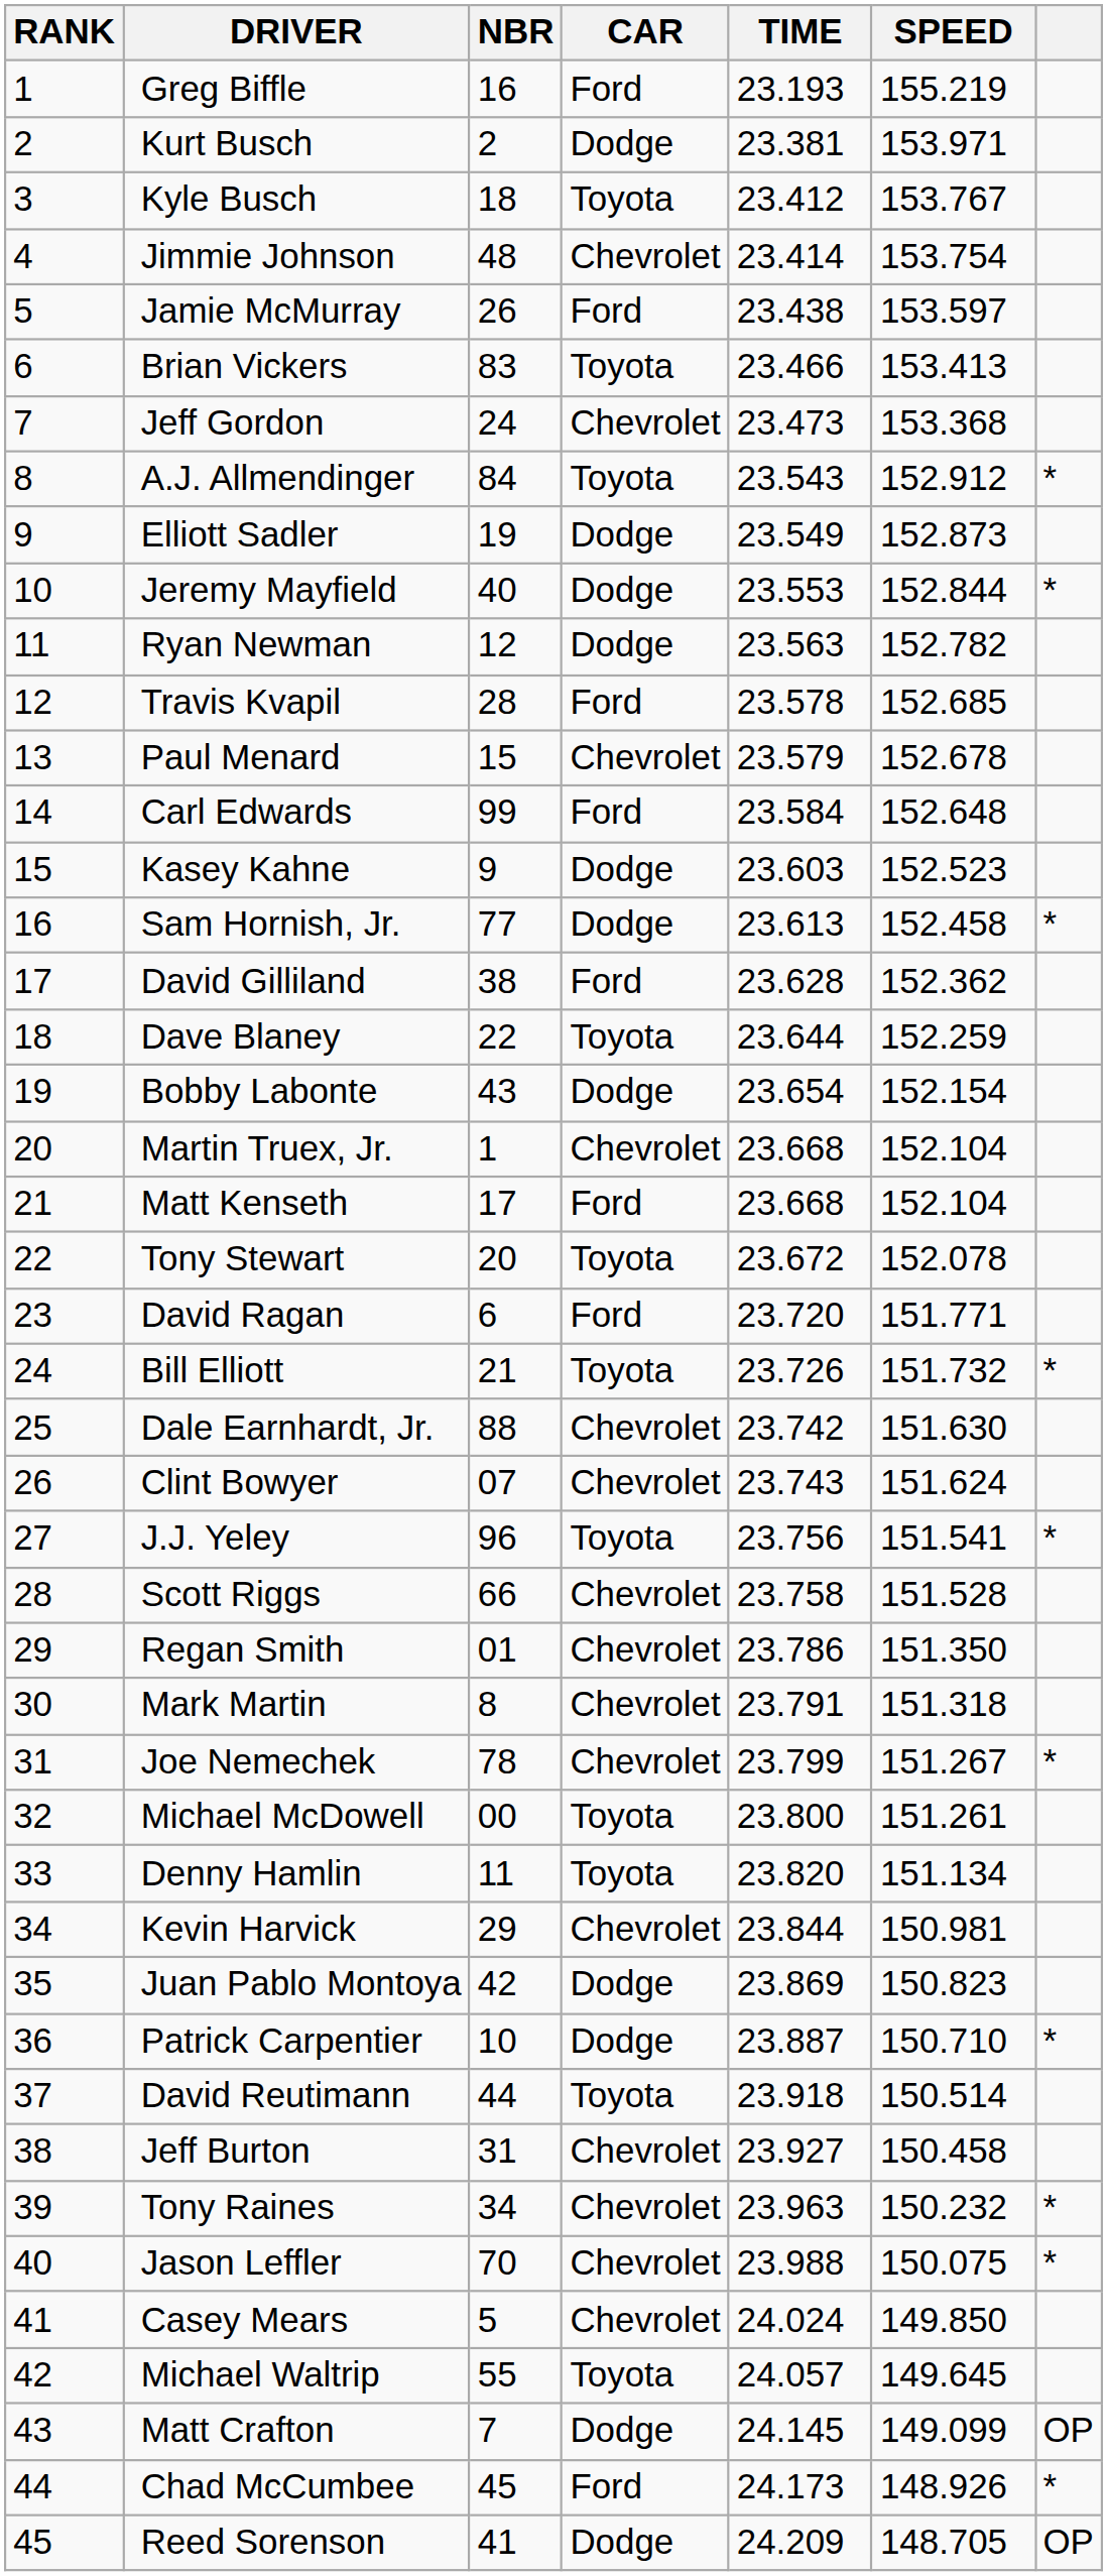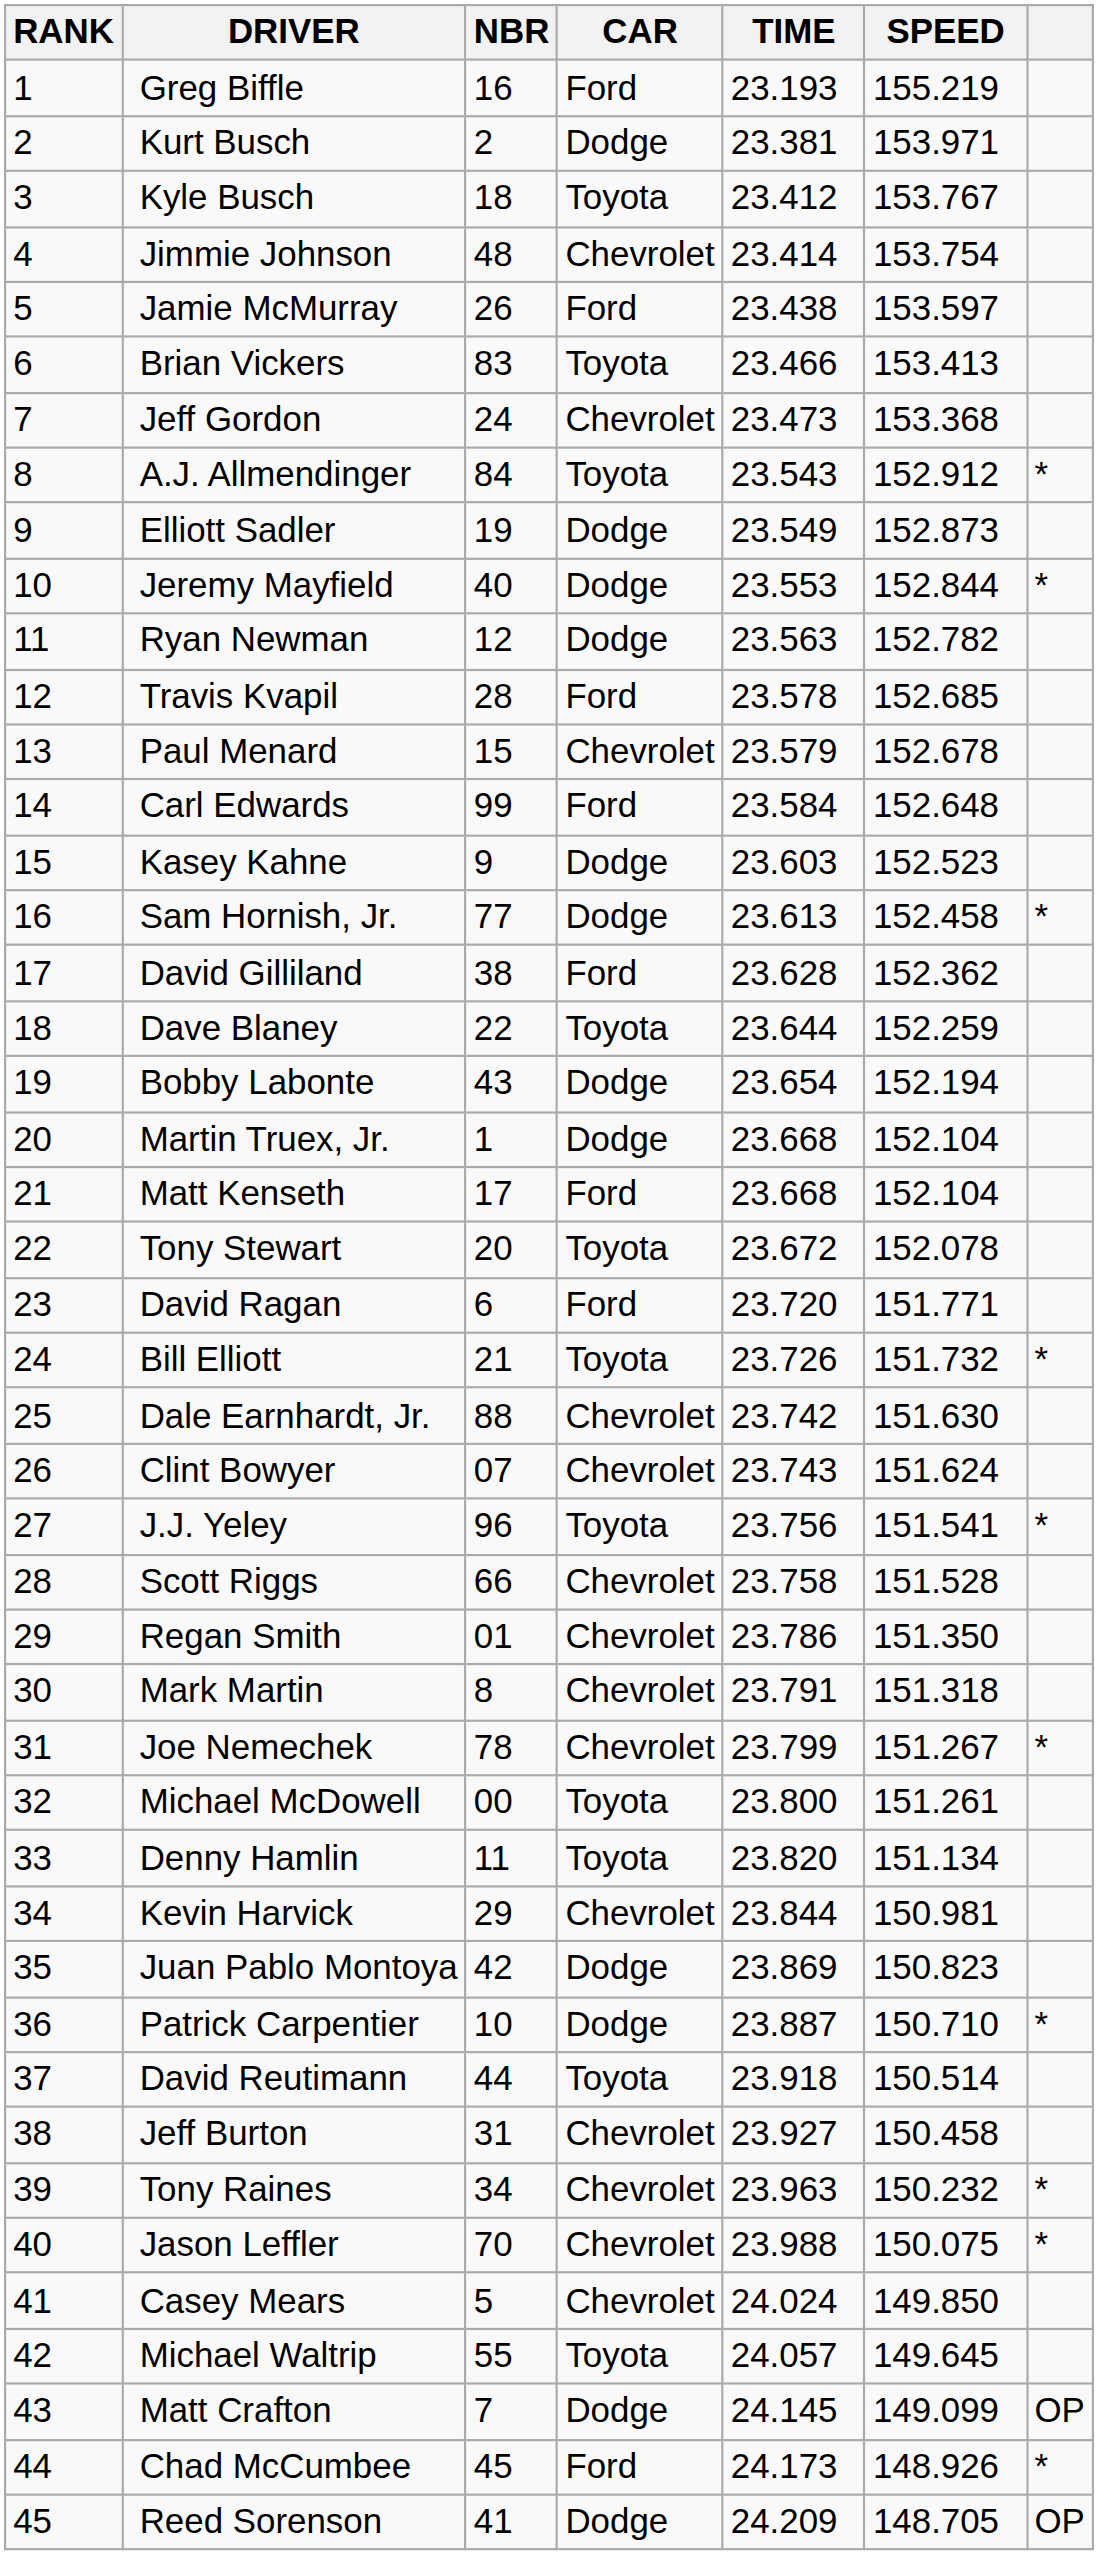 <table class="wikitable">
 <tr>
 <th>RANK</th>
 <th>DRIVER</th>
 <th>NBR</th>
 <th>CAR</th>
 <th>TIME</th>
 <th>SPEED</th>
 <th></th>
 </tr>
 <tr>
 <td>1</td>
 <td> Greg Biffle</td>
 <td>16</td>
 <td>Ford</td>
 <td>23.193  </td>
 <td>155.219  </td>
 <td></td>
 </tr>
 <tr>
 <td>2</td>
 <td> Kurt Busch</td>
 <td>2</td>
 <td>Dodge</td>
 <td>23.381  </td>
 <td>153.971  </td>
 <td></td>
 </tr>
 <tr>
 <td>3</td>
 <td> Kyle Busch</td>
 <td>18</td>
 <td>Toyota</td>
 <td>23.412  </td>
 <td>153.767  </td>
 <td></td>
 </tr>
 <tr>
 <td>4</td>
 <td> Jimmie Johnson</td>
 <td>48</td>
 <td>Chevrolet</td>
 <td>23.414  </td>
 <td>153.754  </td>
 <td></td>
 </tr>
 <tr>
 <td>5</td>
 <td> Jamie McMurray</td>
 <td>26</td>
 <td>Ford</td>
 <td>23.438  </td>
 <td>153.597  </td>
 <td></td>
 </tr>
 <tr>
 <td>6</td>
 <td> Brian Vickers</td>
 <td>83</td>
 <td>Toyota</td>
 <td>23.466  </td>
 <td>153.413  </td>
 <td></td>
 </tr>
 <tr>
 <td>7</td>
 <td> Jeff Gordon</td>
 <td>24</td>
 <td>Chevrolet</td>
 <td>23.473  </td>
 <td>153.368  </td>
 <td></td>
 </tr>
 <tr>
 <td>8</td>
 <td> A.J. Allmendinger</td>
 <td>84</td>
 <td>Toyota</td>
 <td>23.543  </td>
 <td>152.912  </td>
 <td>*</td>
 </tr>
 <tr>
 <td>9</td>
 <td> Elliott Sadler</td>
 <td>19</td>
 <td>Dodge</td>
 <td>23.549  </td>
 <td>152.873  </td>
 <td></td>
 </tr>
 <tr>
 <td>10</td>
 <td> Jeremy Mayfield</td>
 <td>40</td>
 <td>Dodge</td>
 <td>23.553  </td>
 <td>152.844  </td>
 <td>*</td>
 </tr>
 <tr>
 <td>11</td>
 <td> Ryan Newman</td>
 <td>12</td>
 <td>Dodge</td>
 <td>23.563  </td>
 <td>152.782  </td>
 <td></td>
 </tr>
 <tr>
 <td>12</td>
 <td> Travis Kvapil</td>
 <td>28</td>
 <td>Ford</td>
 <td>23.578  </td>
 <td>152.685  </td>
 <td></td>
 </tr>
 <tr>
 <td>13</td>
 <td> Paul Menard</td>
 <td>15</td>
 <td>Chevrolet</td>
 <td>23.579  </td>
 <td>152.678  </td>
 <td></td>
 </tr>
 <tr>
 <td>14</td>
 <td> Carl Edwards</td>
 <td>99</td>
 <td>Ford</td>
 <td>23.584  </td>
 <td>152.648  </td>
 <td></td>
 </tr>
 <tr>
 <td>15</td>
 <td> Kasey Kahne</td>
 <td>9</td>
 <td>Dodge</td>
 <td>23.603  </td>
 <td>152.523  </td>
 <td></td>
 </tr>
 <tr>
 <td>16</td>
 <td> Sam Hornish, Jr.</td>
 <td>77</td>
 <td>Dodge</td>
 <td>23.613  </td>
 <td>152.458  </td>
 <td>*</td>
 </tr>
 <tr>
 <td>17</td>
 <td> David Gilliland</td>
 <td>38</td>
 <td>Ford</td>
 <td>23.628  </td>
 <td>152.362  </td>
 <td></td>
 </tr>
 <tr>
 <td>18</td>
 <td> Dave Blaney</td>
 <td>22</td>
 <td>Toyota</td>
 <td>23.644  </td>
 <td>152.259  </td>
 <td></td>
 </tr>
 <tr>
 <td>19</td>
 <td> Bobby Labonte</td>
 <td>43</td>
 <td>Dodge</td>
 <td>23.654  </td>
-<td>152.154  </td>
+<td>152.194  </td>
 <td></td>
 </tr>
 <tr>
 <td>20</td>
 <td> Martin Truex, Jr.</td>
 <td>1</td>
-<td>Chevrolet</td>
+<td>Dodge</td>
 <td>23.668  </td>
 <td>152.104  </td>
 <td></td>
 </tr>
 <tr>
 <td>21</td>
 <td> Matt Kenseth</td>
 <td>17</td>
 <td>Ford</td>
 <td>23.668  </td>
 <td>152.104  </td>
 <td></td>
 </tr>
 <tr>
 <td>22</td>
 <td> Tony Stewart</td>
 <td>20</td>
 <td>Toyota</td>
 <td>23.672  </td>
 <td>152.078  </td>
 <td></td>
 </tr>
 <tr>
 <td>23</td>
 <td> David Ragan</td>
 <td>6</td>
 <td>Ford</td>
 <td>23.720  </td>
 <td>151.771  </td>
 <td></td>
 </tr>
 <tr>
 <td>24</td>
 <td> Bill Elliott</td>
 <td>21</td>
 <td>Toyota</td>
 <td>23.726  </td>
 <td>151.732  </td>
 <td>*</td>
 </tr>
 <tr>
 <td>25</td>
 <td> Dale Earnhardt, Jr.</td>
 <td>88</td>
 <td>Chevrolet</td>
 <td>23.742  </td>
 <td>151.630  </td>
 <td></td>
 </tr>
 <tr>
 <td>26</td>
 <td> Clint Bowyer</td>
 <td>07</td>
 <td>Chevrolet</td>
 <td>23.743  </td>
 <td>151.624  </td>
 <td></td>
 </tr>
 <tr>
 <td>27</td>
 <td> J.J. Yeley</td>
 <td>96</td>
 <td>Toyota</td>
 <td>23.756  </td>
 <td>151.541  </td>
 <td>*</td>
 </tr>
 <tr>
 <td>28</td>
 <td> Scott Riggs</td>
 <td>66</td>
 <td>Chevrolet</td>
 <td>23.758  </td>
 <td>151.528  </td>
 <td></td>
 </tr>
 <tr>
 <td>29</td>
 <td> Regan Smith</td>
 <td>01</td>
 <td>Chevrolet</td>
 <td>23.786  </td>
 <td>151.350  </td>
 <td></td>
 </tr>
 <tr>
 <td>30</td>
 <td> Mark Martin</td>
 <td>8</td>
 <td>Chevrolet</td>
 <td>23.791  </td>
 <td>151.318  </td>
 <td></td>
 </tr>
 <tr>
 <td>31</td>
 <td> Joe Nemechek</td>
 <td>78</td>
 <td>Chevrolet</td>
 <td>23.799  </td>
 <td>151.267  </td>
 <td>*</td>
 </tr>
 <tr>
 <td>32</td>
 <td> Michael McDowell</td>
 <td>00</td>
 <td>Toyota</td>
 <td>23.800  </td>
 <td>151.261  </td>
 <td></td>
 </tr>
 <tr>
 <td>33</td>
 <td> Denny Hamlin</td>
 <td>11</td>
 <td>Toyota</td>
 <td>23.820  </td>
 <td>151.134  </td>
 <td></td>
 </tr>
 <tr>
 <td>34</td>
 <td> Kevin Harvick</td>
 <td>29</td>
 <td>Chevrolet</td>
 <td>23.844  </td>
 <td>150.981  </td>
 <td></td>
 </tr>
 <tr>
 <td>35</td>
 <td> Juan Pablo Montoya</td>
 <td>42</td>
 <td>Dodge</td>
 <td>23.869  </td>
 <td>150.823  </td>
 <td></td>
 </tr>
 <tr>
 <td>36</td>
 <td> Patrick Carpentier</td>
 <td>10</td>
 <td>Dodge</td>
 <td>23.887  </td>
 <td>150.710  </td>
 <td>*</td>
 </tr>
 <tr>
 <td>37</td>
 <td> David Reutimann</td>
 <td>44</td>
 <td>Toyota</td>
 <td>23.918  </td>
 <td>150.514  </td>
 <td></td>
 </tr>
 <tr>
 <td>38</td>
 <td> Jeff Burton</td>
 <td>31</td>
 <td>Chevrolet</td>
 <td>23.927  </td>
 <td>150.458  </td>
 <td></td>
 </tr>
 <tr>
 <td>39</td>
 <td> Tony Raines</td>
 <td>34</td>
 <td>Chevrolet</td>
 <td>23.963  </td>
 <td>150.232  </td>
 <td>*</td>
 </tr>
 <tr>
 <td>40</td>
 <td> Jason Leffler</td>
 <td>70</td>
 <td>Chevrolet</td>
 <td>23.988  </td>
 <td>150.075  </td>
 <td>*</td>
 </tr>
 <tr>
 <td>41</td>
 <td> Casey Mears</td>
 <td>5</td>
 <td>Chevrolet</td>
 <td>24.024  </td>
 <td>149.850  </td>
 <td></td>
 </tr>
 <tr>
 <td>42</td>
 <td> Michael Waltrip</td>
 <td>55</td>
 <td>Toyota</td>
 <td>24.057  </td>
 <td>149.645  </td>
 <td></td>
 </tr>
 <tr>
 <td>43</td>
 <td> Matt Crafton</td>
 <td>7</td>
 <td>Dodge</td>
 <td>24.145  </td>
 <td>149.099  </td>
 <td>OP</td>
 </tr>
 <tr>
 <td>44</td>
 <td> Chad McCumbee</td>
 <td>45</td>
 <td>Ford</td>
 <td>24.173  </td>
 <td>148.926  </td>
 <td>*</td>
 </tr>
 <tr>
 <td>45</td>
 <td> Reed Sorenson</td>
 <td>41</td>
 <td>Dodge</td>
 <td>24.209  </td>
 <td>148.705  </td>
 <td>OP</td>
 </tr>
 </table>
